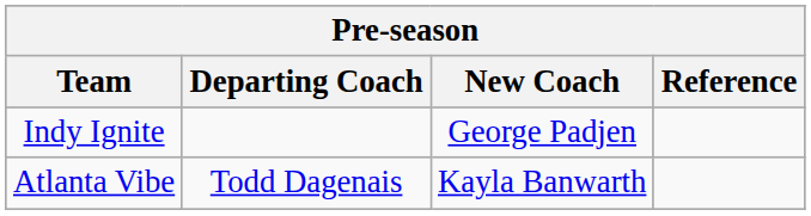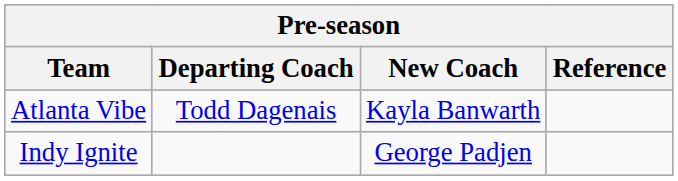 <table class="wikitable" style="text-align: center;">
 <tr>
 <th colspan="4">Pre-season</th>
 </tr>
 <tr>
 <th>Team</th>
 <th>Departing Coach</th>
 <th>New Coach</th>
 <th>Reference</th>
 </tr>
 <tr>
+<td><a href='#'>Atlanta Vibe</a></td>
+<td><a href='#'>Todd Dagenais</a></td>
+<td><a href='#'>Kayla Banwarth</a></td>
+<td></td>
+</tr>
+<tr>
 <td><a href='#'>Indy Ignite</a></td>
 <td></td>
 <td><a href='#'>George Padjen</a></td>
 <td></td>
 </tr>
-<tr>
-<td><a href='#'>Atlanta Vibe</a></td>
-<td><a href='#'>Todd Dagenais</a></td>
-<td><a href='#'>Kayla Banwarth</a></td>
-<td></td>
-</tr>
 </table>
